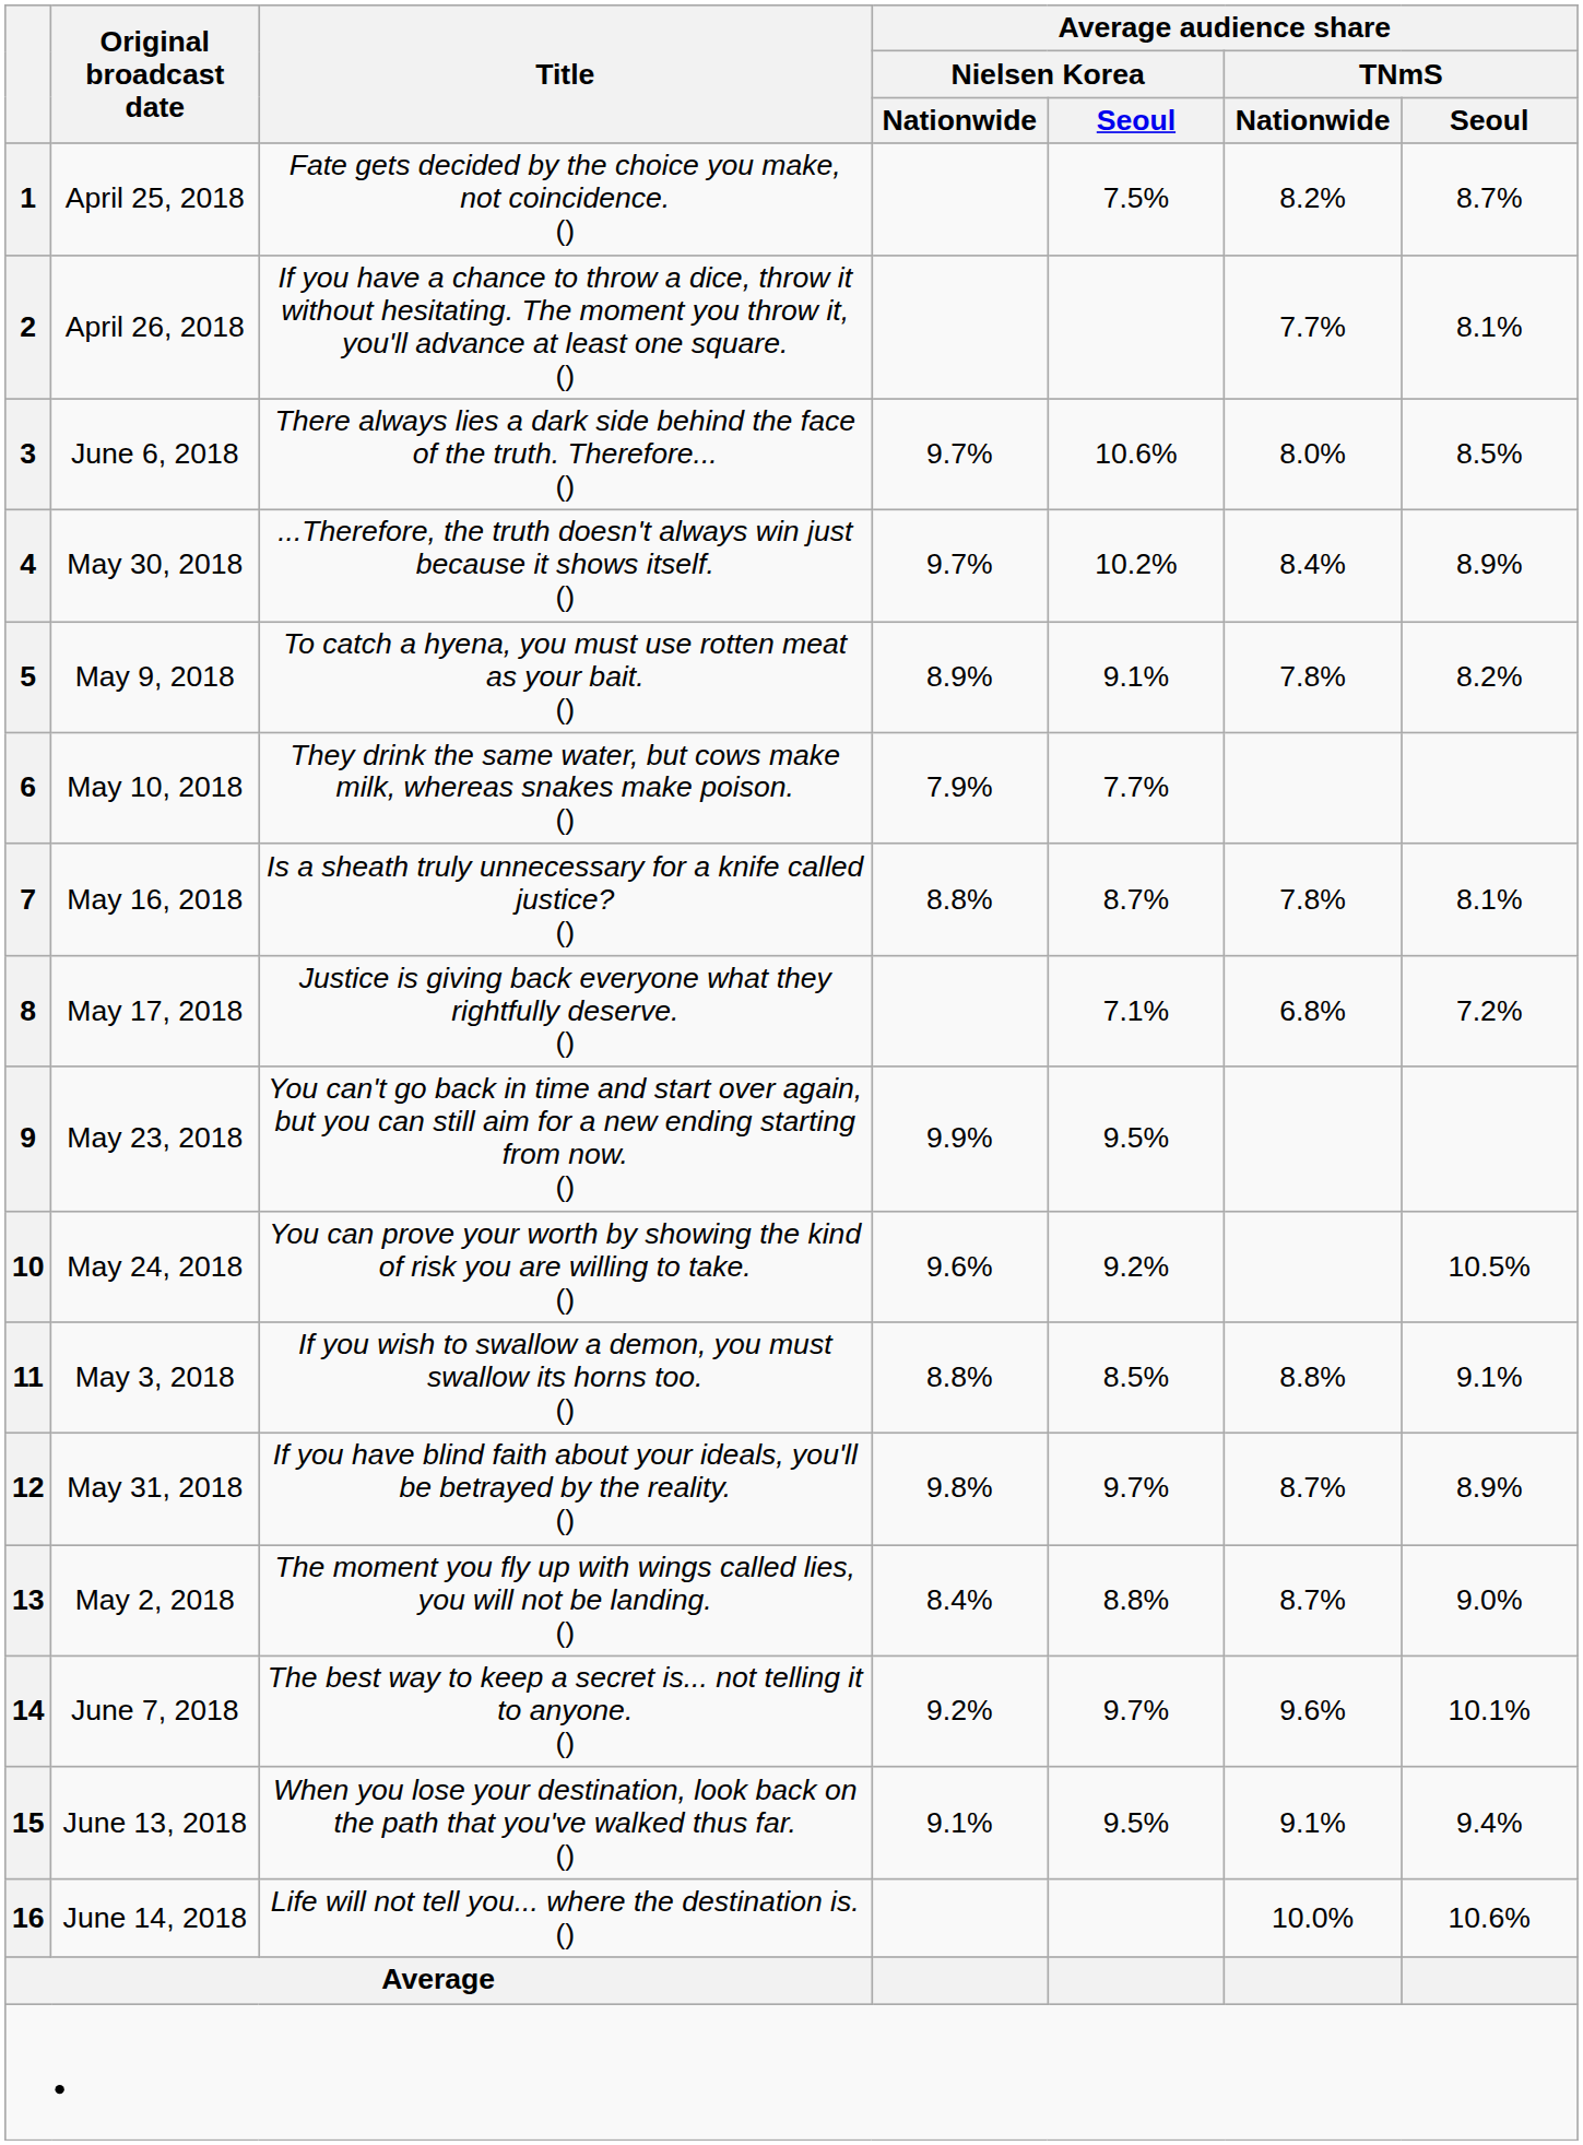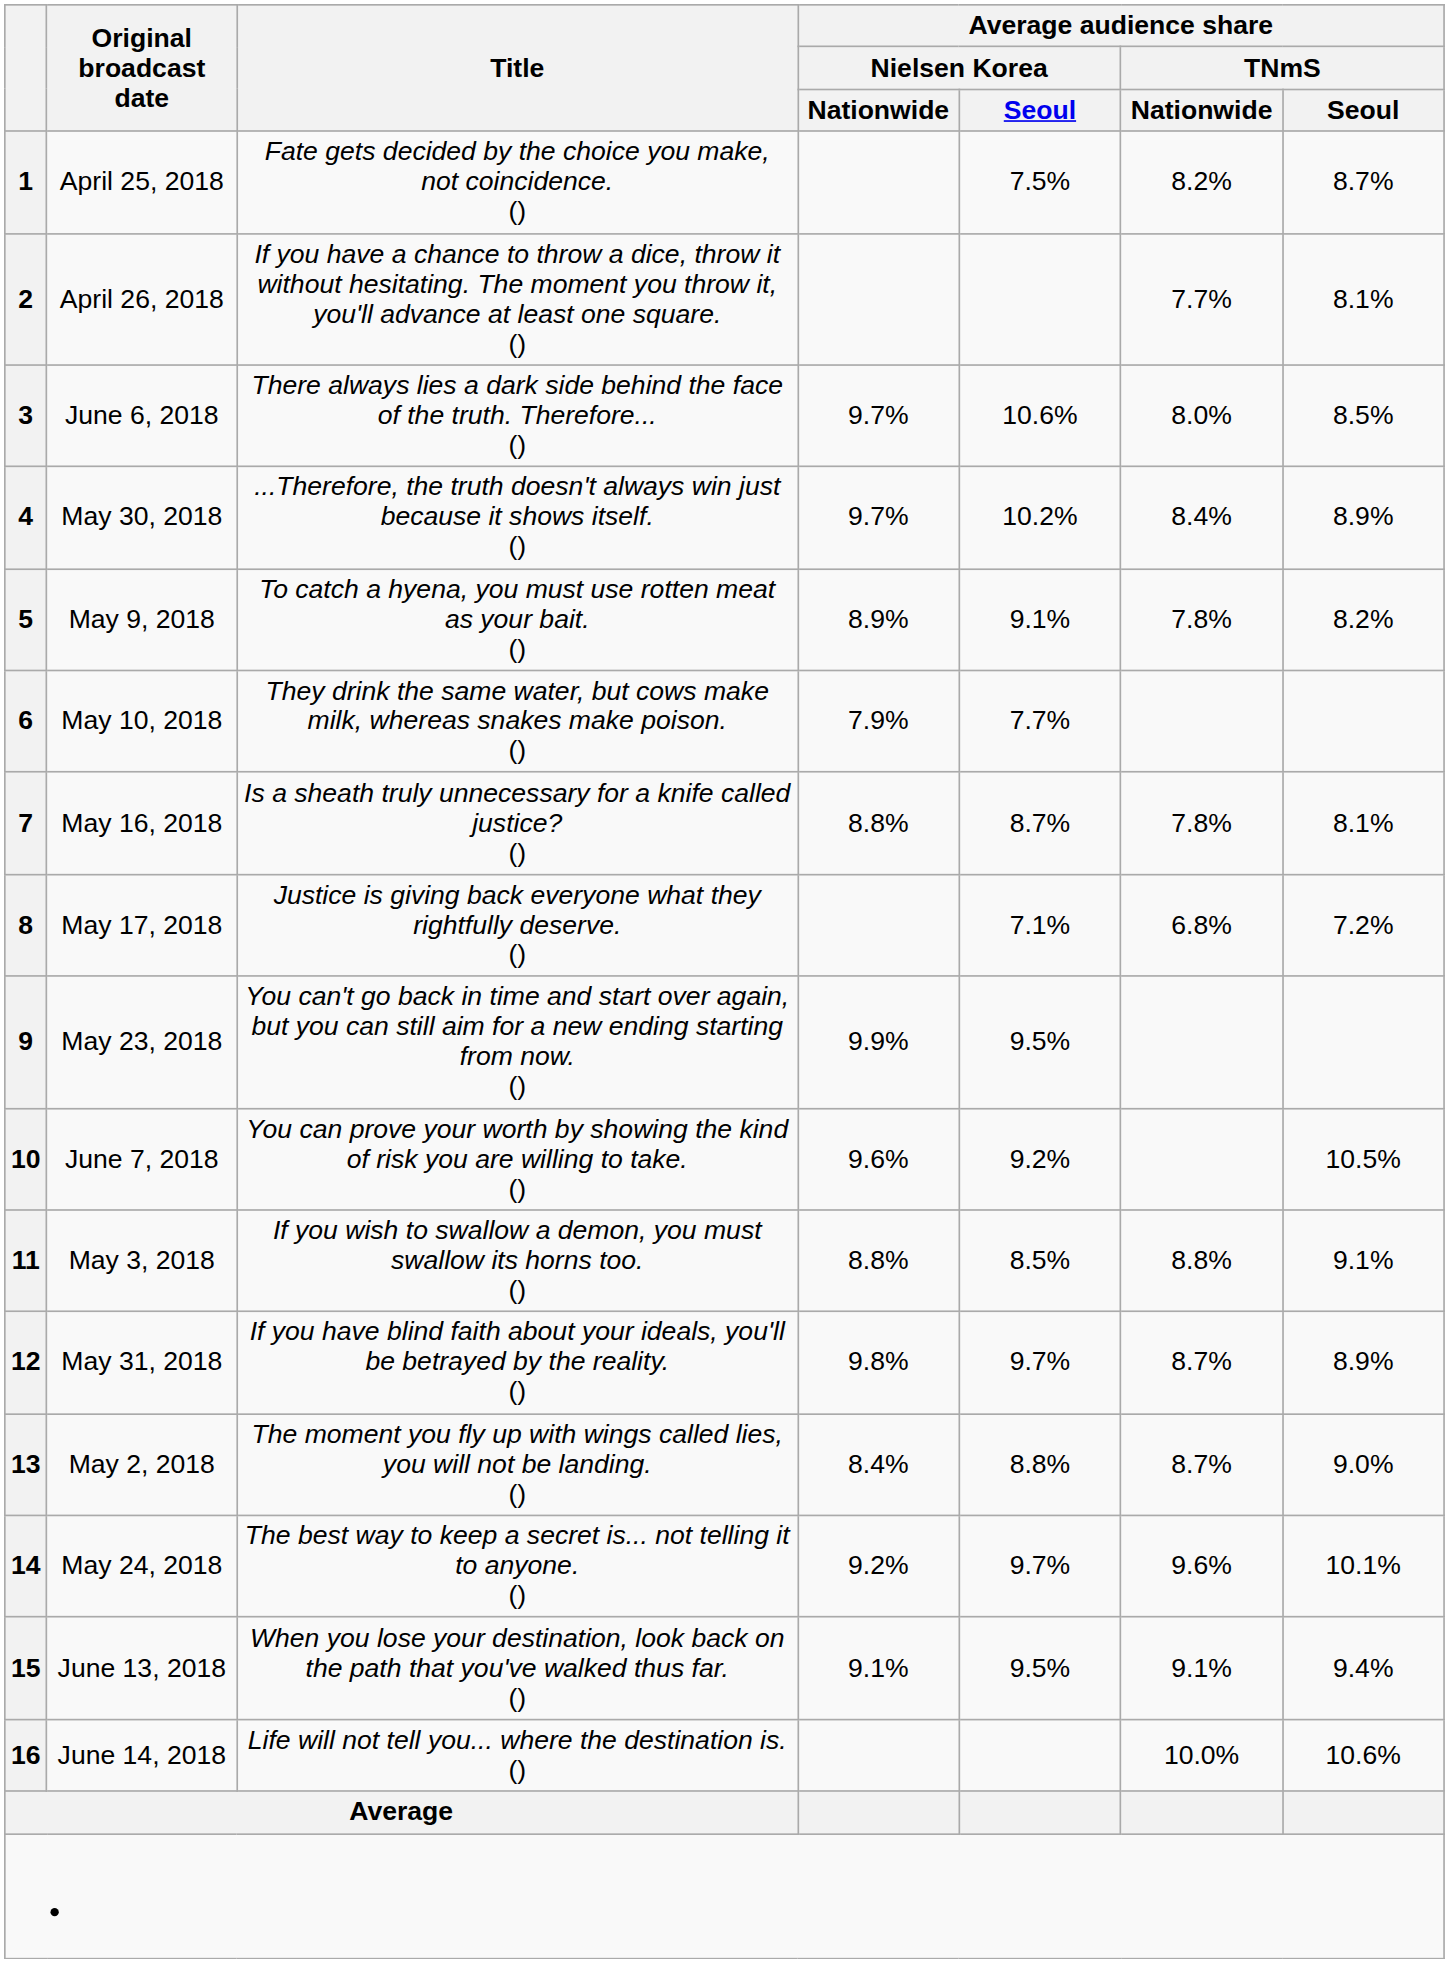 <table class="wikitable" style="text-align:center">
 <tr>
 <th rowspan="3"></th>
 <th rowspan="3">Original broadcast date</th>
 <th rowspan="3">Title</th>
 <th colspan="4">Average audience share</th>
 </tr>
 <tr>
 <th colspan="2">Nielsen Korea</th>
 <th colspan="2">TNmS</th>
 </tr>
 <tr>
 <th width="90">Nationwide</th>
 <th width="90"><a href='#'>Seoul</a></th>
 <th width="90">Nationwide</th>
 <th width="90">Seoul</th>
 </tr>
 <tr>
 <th>1</th>
 <td>April 25, 2018</td>
 <td><em>Fate gets decided by the choice you make, not coincidence.</em><br>()</td>
 <td><strong></strong> </td>
 <td>7.5% </td>
 <td>8.2% </td>
 <td>8.7%</td>
 </tr>
 <tr>
 <th>2</th>
 <td>April 26, 2018</td>
 <td><em>If you have a chance to throw a dice, throw it without hesitating. The moment you throw it, you'll advance at least one square.</em><br>()</td>
 <td><strong></strong> </td>
 <td><strong></strong> </td>
 <td>7.7% </td>
 <td>8.1%</td>
 </tr>
 <tr>
 <th>3</th>
 <td>June 6, 2018</td>
 <td><em>There always lies a dark side behind the face of the truth. Therefore...</em><br>()</td>
 <td>9.7% </td>
 <td>10.6% </td>
 <td>8.0% </td>
 <td>8.5%</td>
 </tr>
 <tr>
 <th>4</th>
 <td>May 30, 2018</td>
 <td><em>...Therefore, the truth doesn't always win just because it shows itself.</em><br>()</td>
 <td>9.7% </td>
 <td>10.2% </td>
 <td>8.4% </td>
 <td>8.9%</td>
 </tr>
 <tr>
 <th>5</th>
 <td>May 9, 2018</td>
 <td><em>To catch a hyena, you must use rotten meat as your bait.</em><br>()</td>
 <td>8.9% </td>
 <td>9.1% </td>
 <td>7.8% </td>
 <td>8.2%</td>
 </tr>
 <tr>
 <th>6</th>
 <td>May 10, 2018</td>
 <td><em>They drink the same water, but cows make milk, whereas snakes make poison.</em><br>()</td>
 <td>7.9% </td>
 <td>7.7% </td>
 <td><strong></strong> </td>
 <td><strong></strong></td>
 </tr>
 <tr>
 <th>7</th>
 <td>May 16, 2018</td>
 <td><em>Is a sheath truly unnecessary for a knife called justice?</em><br>()</td>
 <td>8.8% </td>
 <td>8.7% </td>
 <td>7.8% </td>
 <td>8.1%</td>
 </tr>
 <tr>
 <th>8</th>
 <td>May 17, 2018</td>
 <td><em>Justice is giving back everyone what they rightfully deserve.</em><br>()</td>
 <td><strong></strong> </td>
 <td>7.1% </td>
 <td>6.8% </td>
 <td>7.2%</td>
 </tr>
 <tr>
 <th>9</th>
 <td>May 23, 2018</td>
 <td><em>You can't go back in time and start over again, but you can still aim for a new ending starting from now.</em><br>()</td>
 <td>9.9% </td>
 <td>9.5% </td>
 <td><strong></strong> </td>
 <td><strong></strong></td>
 </tr>
 <tr>
 <th>10</th>
-<td>May 24, 2018</td>
+<td>June 7, 2018</td>
 <td><em>You can prove your worth by showing the kind of risk you are willing to take.</em><br>()</td>
 <td>9.6% </td>
 <td>9.2% </td>
 <td><strong></strong> </td>
 <td>10.5%</td>
 </tr>
 <tr>
 <th>11</th>
 <td>May 3, 2018</td>
 <td><em>If you wish to swallow a demon, you must swallow its horns too.</em><br>()</td>
 <td>8.8% </td>
 <td>8.5% </td>
 <td>8.8% </td>
 <td>9.1%</td>
 </tr>
 <tr>
 <th>12</th>
 <td>May 31, 2018</td>
 <td><em>If you have blind faith about your ideals, you'll be betrayed by the reality.</em><br>()</td>
 <td>9.8% </td>
 <td>9.7% </td>
 <td>8.7% </td>
 <td>8.9%</td>
 </tr>
 <tr>
 <th>13</th>
 <td>May 2, 2018</td>
 <td><em>The moment you fly up with wings called lies, you will not be landing.</em><br>()</td>
 <td>8.4% </td>
 <td>8.8% </td>
 <td>8.7%</td>
 <td>9.0%</td>
 </tr>
 <tr>
 <th>14</th>
-<td>June 7, 2018</td>
+<td>May 24, 2018</td>
 <td><em>The best way to keep a secret is... not telling it to anyone.</em><br>()</td>
 <td>9.2% </td>
 <td>9.7% </td>
 <td>9.6%</td>
 <td>10.1%</td>
 </tr>
 <tr>
 <th>15</th>
 <td>June 13, 2018</td>
 <td><em>When you lose your destination, look back on the path that you've walked thus far.</em><br>()</td>
 <td>9.1% </td>
 <td>9.5% </td>
 <td>9.1%</td>
 <td>9.4%</td>
 </tr>
 <tr>
 <th>16</th>
 <td>June 14, 2018</td>
 <td><em>Life will not tell you... where the destination is.</em><br>()</td>
 <td><strong></strong> </td>
 <td><strong></strong> </td>
 <td>10.0%</td>
 <td>10.6%</td>
 </tr>
 <tr>
 <th colspan="3">Average</th>
 <th></th>
 <th></th>
 <th></th>
 <th></th>
 </tr>
 <tr>
 <td colspan="7"><br><ul><li></li></ul></td>
 </tr>
 </table>
